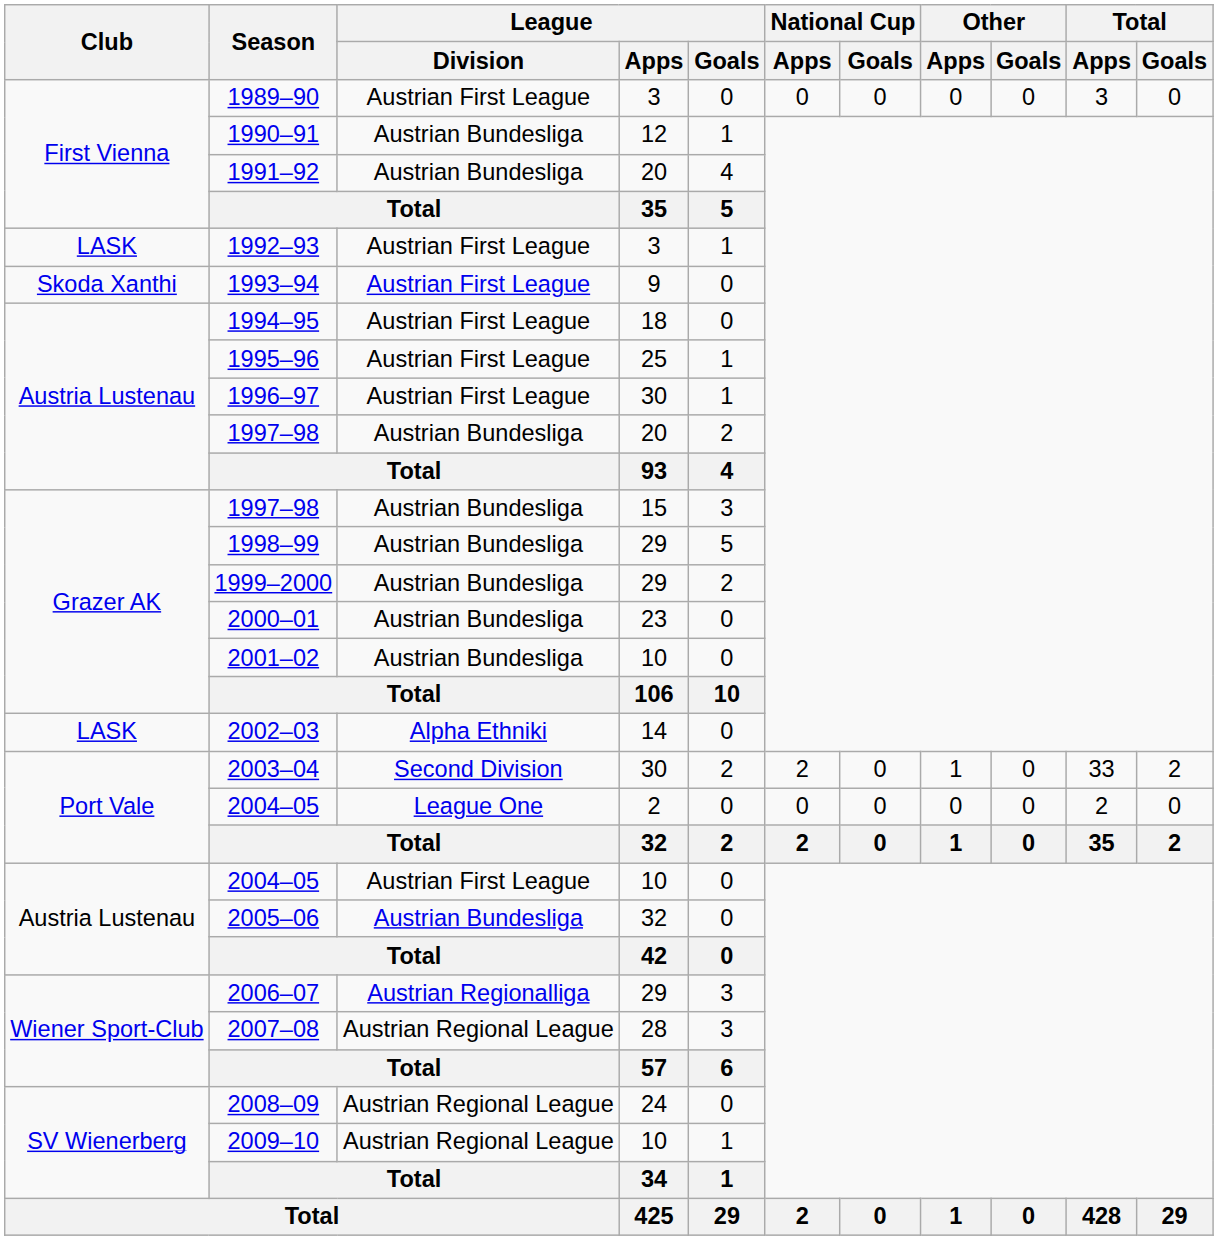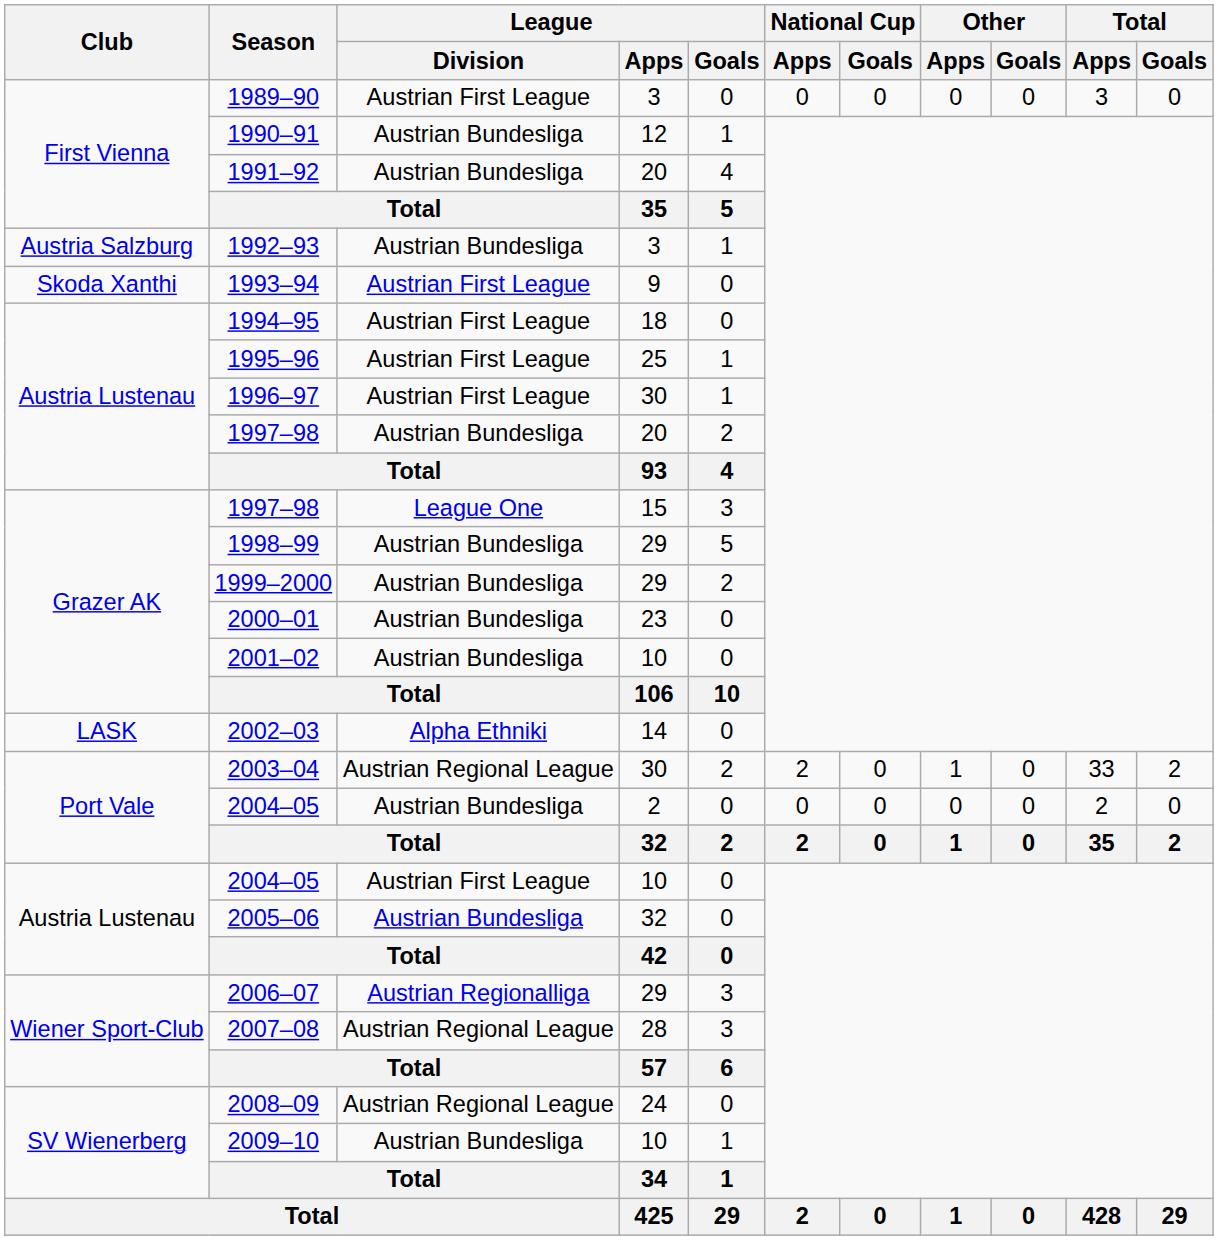 <table class="wikitable" style="text-align:center">
 <tr>
 <th rowspan="2">Club</th>
 <th rowspan="2">Season</th>
 <th colspan="3">League</th>
 <th colspan="2">National Cup</th>
 <th colspan="2">Other</th>
 <th colspan="2">Total</th>
 </tr>
 <tr>
 <th>Division</th>
 <th>Apps</th>
 <th>Goals</th>
 <th>Apps</th>
 <th>Goals</th>
 <th>Apps</th>
 <th>Goals</th>
 <th>Apps</th>
 <th>Goals</th>
 </tr>
 <tr>
 <td rowspan="4"><a href='#'>First Vienna</a></td>
 <td><a href='#'>1989–90</a></td>
 <td>Austrian First League</td>
 <td>3</td>
 <td>0</td>
 <td>0</td>
 <td>0</td>
 <td>0</td>
 <td>0</td>
 <td>3</td>
 <td>0</td>
 </tr>
 <tr>
 <td><a href='#'>1990–91</a></td>
 <td>Austrian Bundesliga</td>
 <td>12</td>
 <td>1</td>
 </tr>
 <tr>
 <td><a href='#'>1991–92</a></td>
 <td>Austrian Bundesliga</td>
 <td>20</td>
 <td>4</td>
 </tr>
 <tr>
 <th colspan="2">Total</th>
 <th>35</th>
 <th>5</th>
 </tr>
 <tr>
-<td><a href='#'>LASK</a></td>
+<td><a href='#'>Austria Salzburg</a></td>
 <td><a href='#'>1992–93</a></td>
-<td>Austrian First League</td>
+<td>Austrian Bundesliga</td>
 <td>3</td>
 <td>1</td>
 </tr>
 <tr>
 <td><a href='#'>Skoda Xanthi</a></td>
 <td><a href='#'>1993–94</a></td>
 <td><a href='#'>Austrian First League</a></td>
 <td>9</td>
 <td>0</td>
 </tr>
 <tr>
 <td rowspan="5"><a href='#'>Austria Lustenau</a></td>
 <td><a href='#'>1994–95</a></td>
 <td>Austrian First League</td>
 <td>18</td>
 <td>0</td>
 </tr>
 <tr>
 <td><a href='#'>1995–96</a></td>
 <td>Austrian First League</td>
 <td>25</td>
 <td>1</td>
 </tr>
 <tr>
 <td><a href='#'>1996–97</a></td>
 <td>Austrian First League</td>
 <td>30</td>
 <td>1</td>
 </tr>
 <tr>
 <td><a href='#'>1997–98</a></td>
 <td>Austrian Bundesliga</td>
 <td>20</td>
 <td>2</td>
 </tr>
 <tr>
 <th colspan="2">Total</th>
 <th>93</th>
 <th>4</th>
 </tr>
 <tr>
 <td rowspan="6"><a href='#'>Grazer AK</a></td>
 <td><a href='#'>1997–98</a></td>
-<td>Austrian Bundesliga</td>
+<td><a href='#'>League One</a></td>
 <td>15</td>
 <td>3</td>
 </tr>
 <tr>
 <td><a href='#'>1998–99</a></td>
 <td>Austrian Bundesliga</td>
 <td>29</td>
 <td>5</td>
 </tr>
 <tr>
 <td><a href='#'>1999–2000</a></td>
 <td>Austrian Bundesliga</td>
 <td>29</td>
 <td>2</td>
 </tr>
 <tr>
 <td><a href='#'>2000–01</a></td>
 <td>Austrian Bundesliga</td>
 <td>23</td>
 <td>0</td>
 </tr>
 <tr>
 <td><a href='#'>2001–02</a></td>
 <td>Austrian Bundesliga</td>
 <td>10</td>
 <td>0</td>
 </tr>
 <tr>
 <th colspan="2">Total</th>
 <th>106</th>
 <th>10</th>
 </tr>
 <tr>
 <td><a href='#'>LASK</a></td>
 <td><a href='#'>2002–03</a></td>
 <td><a href='#'>Alpha Ethniki</a></td>
 <td>14</td>
 <td>0</td>
 </tr>
 <tr>
 <td rowspan="3"><a href='#'>Port Vale</a></td>
 <td><a href='#'>2003–04</a></td>
-<td><a href='#'>Second Division</a></td>
+<td>Austrian Regional League</td>
 <td>30</td>
 <td>2</td>
 <td>2</td>
 <td>0</td>
 <td>1</td>
 <td>0</td>
 <td>33</td>
 <td>2</td>
 </tr>
 <tr>
 <td><a href='#'>2004–05</a></td>
-<td><a href='#'>League One</a></td>
+<td>Austrian Bundesliga</td>
 <td>2</td>
 <td>0</td>
 <td>0</td>
 <td>0</td>
 <td>0</td>
 <td>0</td>
 <td>2</td>
 <td>0</td>
 </tr>
 <tr>
 <th colspan="2">Total</th>
 <th>32</th>
 <th>2</th>
 <th>2</th>
 <th>0</th>
 <th>1</th>
 <th>0</th>
 <th>35</th>
 <th>2</th>
 </tr>
 <tr>
 <td rowspan="3">Austria Lustenau</td>
 <td><a href='#'>2004–05</a></td>
 <td>Austrian First League</td>
 <td>10</td>
 <td>0</td>
 </tr>
 <tr>
 <td><a href='#'>2005–06</a></td>
 <td><a href='#'>Austrian Bundesliga</a></td>
 <td>32</td>
 <td>0</td>
 </tr>
 <tr>
 <th colspan="2">Total</th>
 <th>42</th>
 <th>0</th>
 </tr>
 <tr>
 <td rowspan="3"><a href='#'>Wiener Sport-Club</a></td>
 <td><a href='#'>2006–07</a></td>
 <td><a href='#'>Austrian Regionalliga</a></td>
 <td>29</td>
 <td>3</td>
 </tr>
 <tr>
 <td><a href='#'>2007–08</a></td>
 <td>Austrian Regional League</td>
 <td>28</td>
 <td>3</td>
 </tr>
 <tr>
 <th colspan="2">Total</th>
 <th>57</th>
 <th>6</th>
 </tr>
 <tr>
 <td rowspan="3"><a href='#'>SV Wienerberg</a></td>
 <td><a href='#'>2008–09</a></td>
 <td>Austrian Regional League</td>
 <td>24</td>
 <td>0</td>
 </tr>
 <tr>
 <td><a href='#'>2009–10</a></td>
-<td>Austrian Regional League</td>
+<td>Austrian Bundesliga</td>
 <td>10</td>
 <td>1</td>
 </tr>
 <tr>
 <th colspan="2">Total</th>
 <th>34</th>
 <th>1</th>
 </tr>
 <tr>
 <th colspan="3">Total</th>
 <th>425</th>
 <th>29</th>
 <th>2</th>
 <th>0</th>
 <th>1</th>
 <th>0</th>
 <th>428</th>
 <th>29</th>
 </tr>
 </table>
